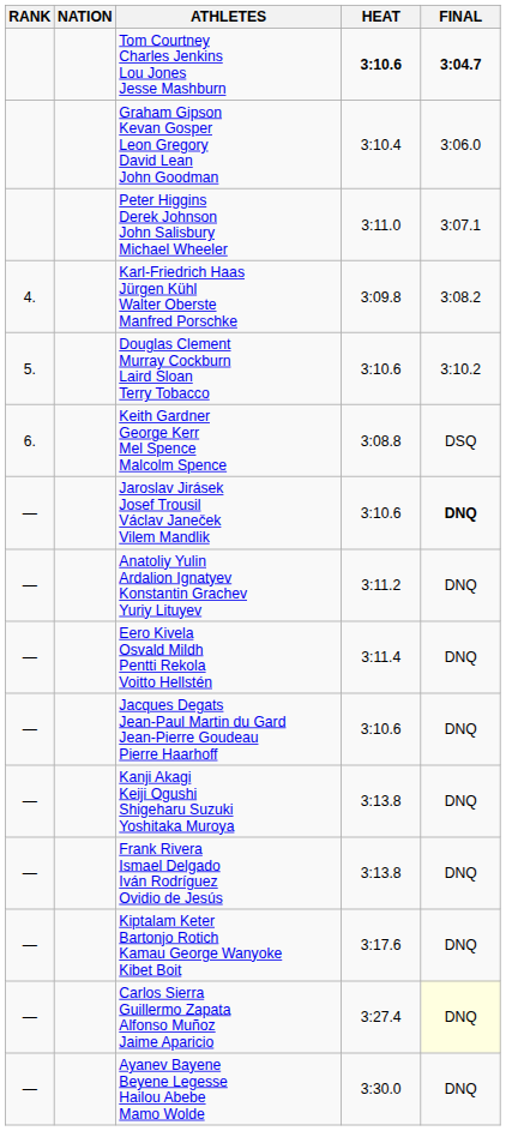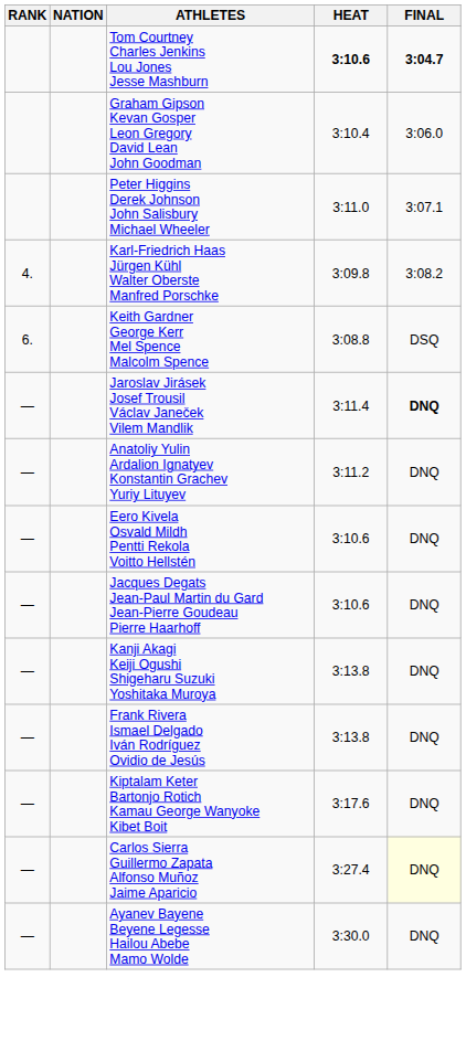 <table class="wikitable" style="font-size:95%;">
 <tr>
 <th>RANK</th>
 <th>NATION</th>
 <th align="left" style="width: 15em">ATHLETES</th>
 <th style="width: 5em">HEAT</th>
 <th style="width: 5em">FINAL</th>
 </tr>
 <tr>
 <td align="center"></td>
 <td align="center"></td>
 <td><a href='#'>Tom Courtney</a><br><a href='#'>Charles Jenkins</a><br><a href='#'>Lou Jones</a><br><a href='#'>Jesse Mashburn</a></td>
 <td align="center"><strong>3:10.6</strong></td>
 <td align="center"><strong>3:04.7</strong></td>
 </tr>
 <tr>
 <td align="center"></td>
 <td align="center"></td>
 <td><a href='#'>Graham Gipson</a><br><a href='#'>Kevan Gosper</a><br><a href='#'>Leon Gregory</a><br><a href='#'>David Lean</a><br><a href='#'>John Goodman</a></td>
 <td align="center">3:10.4</td>
 <td align="center">3:06.0</td>
 </tr>
 <tr>
 <td align="center"></td>
 <td align="center"></td>
 <td><a href='#'>Peter Higgins</a><br><a href='#'>Derek Johnson</a><br><a href='#'>John Salisbury</a><br><a href='#'>Michael Wheeler</a></td>
 <td align="center">3:11.0</td>
 <td align="center">3:07.1</td>
 </tr>
 <tr>
 <td align="center">4.</td>
 <td align="center"></td>
 <td><a href='#'>Karl-Friedrich Haas</a><br><a href='#'>Jürgen Kühl</a><br><a href='#'>Walter Oberste</a><br><a href='#'>Manfred Porschke</a></td>
 <td align="center">3:09.8</td>
 <td align="center">3:08.2</td>
 </tr>
 <tr>
-<td align="center">5.</td>
-<td align="center"></td>
-<td><a href='#'>Douglas Clement</a><br><a href='#'>Murray Cockburn</a><br><a href='#'>Laird Sloan</a><br><a href='#'>Terry Tobacco</a></td>
-<td align="center">3:10.6</td>
-<td align="center">3:10.2</td>
-</tr>
-<tr>
 <td align="center">6.</td>
 <td align="center"></td>
 <td><a href='#'>Keith Gardner</a><br><a href='#'>George Kerr</a><br><a href='#'>Mel Spence</a><br><a href='#'>Malcolm Spence</a></td>
 <td align="center">3:08.8</td>
 <td align="center">DSQ</td>
 </tr>
 <tr>
 <td align="center">—</td>
 <td align="center"></td>
 <td><a href='#'>Jaroslav Jirásek</a><br><a href='#'>Josef Trousil</a><br><a href='#'>Václav Janeček</a><br><a href='#'>Vilem Mandlik</a></td>
-<td align="center">3:10.6</td>
+<td align="center">3:11.4</td>
 <td align="center"><strong>DNQ</strong></td>
 </tr>
 <tr>
 <td align="center">—</td>
 <td align="center"></td>
 <td><a href='#'>Anatoliy Yulin</a><br><a href='#'>Ardalion Ignatyev</a><br><a href='#'>Konstantin Grachev</a><br><a href='#'>Yuriy Lituyev</a></td>
 <td align="center">3:11.2</td>
 <td align="center">DNQ</td>
 </tr>
 <tr>
 <td align="center">—</td>
 <td align="center"></td>
 <td><a href='#'>Eero Kivela</a><br><a href='#'>Osvald Mildh</a><br><a href='#'>Pentti Rekola</a><br><a href='#'>Voitto Hellstén</a></td>
-<td align="center">3:11.4</td>
+<td align="center">3:10.6</td>
 <td align="center">DNQ</td>
 </tr>
 <tr>
 <td align="center">—</td>
 <td align="center"></td>
 <td><a href='#'>Jacques Degats</a><br><a href='#'>Jean-Paul Martin du Gard</a><br><a href='#'>Jean-Pierre Goudeau</a><br><a href='#'>Pierre Haarhoff</a></td>
 <td align="center">3:10.6</td>
 <td align="center">DNQ</td>
 </tr>
 <tr>
 <td align="center">—</td>
 <td align="center"></td>
 <td><a href='#'>Kanji Akagi</a><br><a href='#'>Keiji Ogushi</a><br><a href='#'>Shigeharu Suzuki</a><br><a href='#'>Yoshitaka Muroya</a></td>
 <td align="center">3:13.8</td>
 <td align="center">DNQ</td>
 </tr>
 <tr>
 <td align="center">—</td>
 <td align="center"></td>
 <td><a href='#'>Frank Rivera</a><br><a href='#'>Ismael Delgado</a><br><a href='#'>Iván Rodríguez</a><br><a href='#'>Ovidio de Jesús</a></td>
 <td align="center">3:13.8</td>
 <td align="center">DNQ</td>
 </tr>
 <tr>
 <td align="center">—</td>
 <td align="center"></td>
 <td><a href='#'>Kiptalam Keter</a><br><a href='#'>Bartonjo Rotich</a><br><a href='#'>Kamau George Wanyoke</a><br><a href='#'>Kibet Boit</a></td>
 <td align="center">3:17.6</td>
 <td align="center">DNQ</td>
 </tr>
 <tr>
 <td align="center">—</td>
 <td align="center"></td>
 <td><a href='#'>Carlos Sierra</a><br><a href='#'>Guillermo Zapata</a><br><a href='#'>Alfonso Muñoz</a><br><a href='#'>Jaime Aparicio</a></td>
 <td align="center">3:27.4</td>
 <td align="center" style="background: lightyellow;">DNQ</td>
 </tr>
 <tr>
 <td align="center">—</td>
 <td align="center"></td>
 <td><a href='#'>Ayanev Bayene</a><br><a href='#'>Beyene Legesse</a><br><a href='#'>Hailou Abebe</a><br><a href='#'>Mamo Wolde</a></td>
 <td align="center">3:30.0</td>
 <td align="center">DNQ</td>
 </tr>
 </table>
